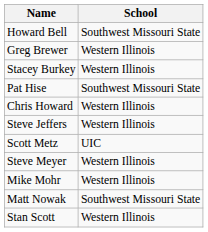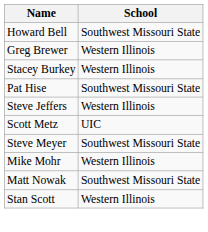 <table class=wikitable>
 <tr>
 <th>Name</th>
 <th>School</th>
 </tr>
 <tr>
 <td>Howard Bell</td>
 <td>Southwest Missouri State</td>
 </tr>
 <tr>
 <td>Greg Brewer</td>
 <td>Western Illinois</td>
 </tr>
 <tr>
 <td>Stacey Burkey</td>
 <td>Western Illinois</td>
 </tr>
 <tr>
 <td>Pat Hise</td>
 <td>Southwest Missouri State</td>
 </tr>
 <tr>
-<td>Chris Howard</td>
-<td>Western Illinois</td>
-</tr>
-<tr>
 <td>Steve Jeffers</td>
 <td>Western Illinois</td>
 </tr>
 <tr>
 <td>Scott Metz</td>
 <td>UIC</td>
 </tr>
 <tr>
 <td>Steve Meyer</td>
-<td>Western Illinois</td>
+<td>Southwest Missouri State</td>
 </tr>
 <tr>
 <td>Mike Mohr</td>
 <td>Western Illinois</td>
 </tr>
 <tr>
 <td>Matt Nowak</td>
 <td>Southwest Missouri State</td>
 </tr>
 <tr>
 <td>Stan Scott</td>
 <td>Western Illinois</td>
 </tr>
 </table>
